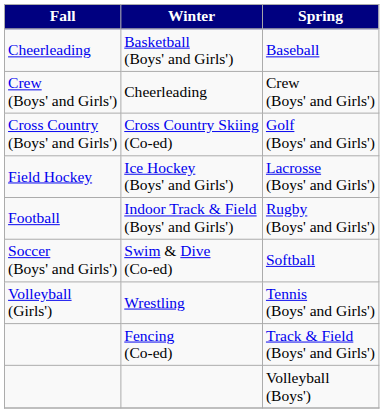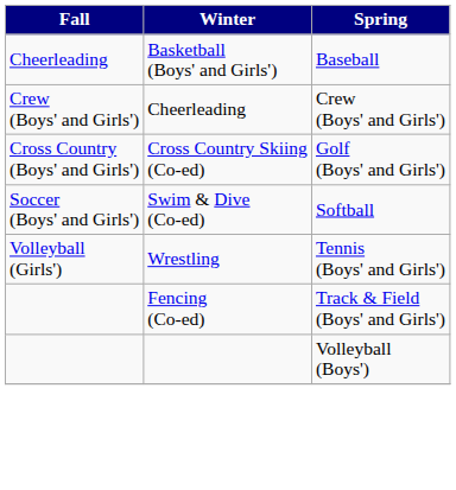 <table class="wikitable">
 <tr>
 <th style="background: navy; color: white;">Fall</th>
 <th style="background: navy; color: white;">Winter</th>
 <th style="background: navy; color: white;">Spring</th>
 </tr>
 <tr>
 <td><a href='#'>Cheerleading</a></td>
 <td><a href='#'>Basketball</a><br>(Boys' and Girls')</td>
 <td><a href='#'>Baseball</a></td>
 </tr>
 <tr>
 <td><a href='#'>Crew</a><br>(Boys' and Girls')</td>
 <td>Cheerleading</td>
 <td>Crew<br>(Boys' and Girls')</td>
 </tr>
 <tr>
 <td><a href='#'>Cross Country</a><br>(Boys' and Girls')</td>
 <td><a href='#'>Cross Country Skiing</a><br>(Co-ed)</td>
 <td><a href='#'>Golf</a><br>(Boys' and Girls')</td>
-</tr>
-<tr>
-<td><a href='#'>Field Hockey</a></td>
-<td><a href='#'>Ice Hockey</a><br>(Boys' and Girls')</td>
-<td><a href='#'>Lacrosse</a><br>(Boys' and Girls')</td>
-</tr>
-<tr>
-<td><a href='#'>Football</a></td>
-<td><a href='#'>Indoor Track & Field</a><br>(Boys' and Girls')</td>
-<td><a href='#'>Rugby</a><br>(Boys' and Girls')</td>
 </tr>
 <tr>
 <td><a href='#'>Soccer</a><br>(Boys' and Girls')</td>
 <td><a href='#'>Swim</a> & <a href='#'>Dive</a><br>(Co-ed)</td>
 <td><a href='#'>Softball</a></td>
 </tr>
 <tr>
 <td><a href='#'>Volleyball</a><br>(Girls')</td>
 <td><a href='#'>Wrestling</a></td>
 <td><a href='#'>Tennis</a><br>(Boys' and Girls')</td>
 </tr>
 <tr>
 <td></td>
 <td><a href='#'>Fencing</a><br>(Co-ed)</td>
 <td><a href='#'>Track & Field</a><br>(Boys' and Girls')</td>
 </tr>
 <tr>
 <td></td>
 <td></td>
 <td>Volleyball<br>(Boys')</td>
 </tr>
 <tr>
 </tr>
 </table>
